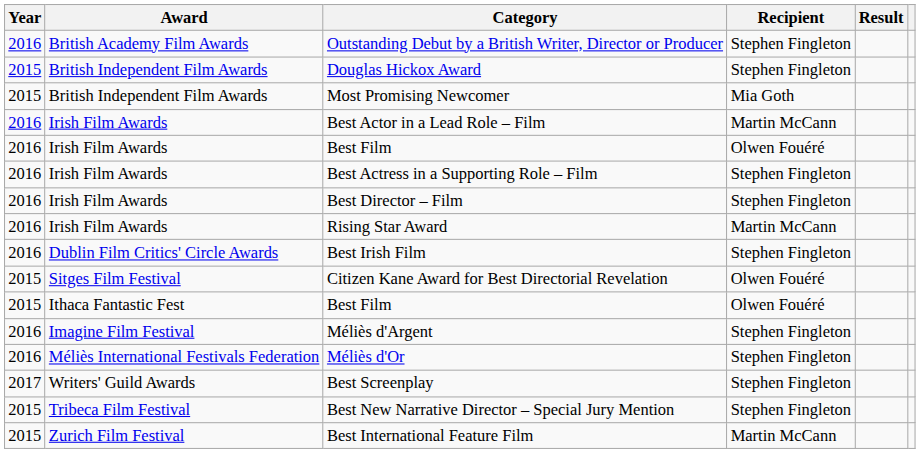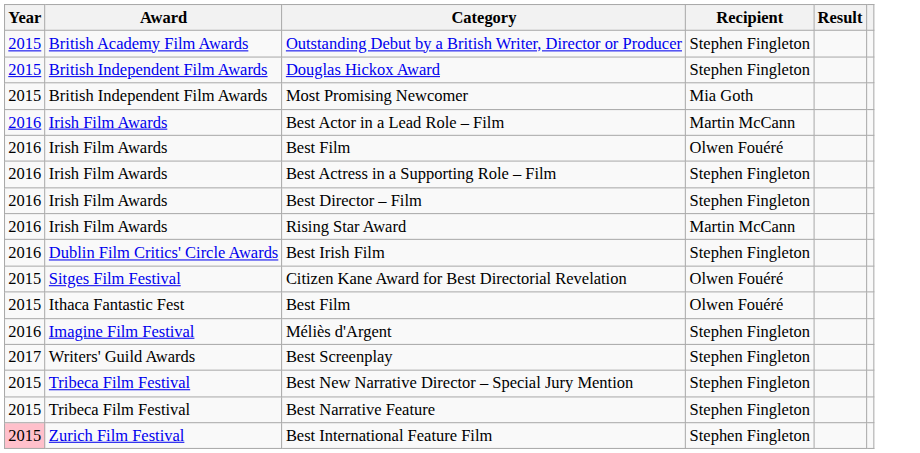 <table class="wikitable sortable">
 <tr>
 <th>Year</th>
 <th>Award</th>
 <th>Category</th>
 <th>Recipient</th>
 <th>Result</th>
 <th class="unsortable"></th>
 </tr>
 <tr>
-<td><a href='#'>2016</a></td>
+<td><a href='#'>2015</a></td>
 <td><a href='#'>British Academy Film Awards</a></td>
 <td><a href='#'>Outstanding Debut by a British Writer, Director or Producer</a></td>
 <td>Stephen Fingleton</td>
 <td></td>
 <td></td>
 </tr>
 <tr>
 <td><a href='#'>2015</a></td>
 <td><a href='#'>British Independent Film Awards</a></td>
 <td><a href='#'>Douglas Hickox Award</a></td>
 <td>Stephen Fingleton</td>
 <td></td>
 <td></td>
 </tr>
 <tr>
 <td>2015</td>
 <td>British Independent Film Awards</td>
 <td>Most Promising Newcomer</td>
 <td>Mia Goth</td>
 <td></td>
 <td></td>
 </tr>
 <tr>
 <td><a href='#'>2016</a></td>
 <td><a href='#'>Irish Film Awards</a></td>
 <td>Best Actor in a Lead Role – Film</td>
 <td>Martin McCann</td>
 <td></td>
 <td></td>
 </tr>
 <tr>
 <td>2016</td>
 <td>Irish Film Awards</td>
 <td>Best Film</td>
 <td>Olwen Fouéré</td>
 <td></td>
 <td></td>
 </tr>
 <tr>
 <td>2016</td>
 <td>Irish Film Awards</td>
 <td>Best Actress in a Supporting Role – Film</td>
 <td>Stephen Fingleton</td>
 <td></td>
 <td></td>
 </tr>
 <tr>
 <td>2016</td>
 <td>Irish Film Awards</td>
 <td>Best Director – Film</td>
 <td>Stephen Fingleton</td>
 <td></td>
 <td></td>
 </tr>
 <tr>
 <td>2016</td>
 <td>Irish Film Awards</td>
 <td>Rising Star Award</td>
 <td>Martin McCann</td>
 <td></td>
 <td></td>
 </tr>
 <tr>
 <td>2016</td>
 <td><a href='#'>Dublin Film Critics' Circle Awards</a></td>
 <td>Best Irish Film</td>
 <td>Stephen Fingleton</td>
 <td></td>
 <td></td>
 </tr>
 <tr>
 <td>2015</td>
 <td><a href='#'>Sitges Film Festival</a></td>
 <td>Citizen Kane Award for Best Directorial Revelation</td>
 <td>Olwen Fouéré</td>
 <td></td>
 <td></td>
 </tr>
 <tr>
 <td>2015</td>
 <td>Ithaca Fantastic Fest</td>
 <td>Best Film</td>
 <td>Olwen Fouéré</td>
 <td></td>
 <td></td>
 </tr>
 <tr>
 <td>2016</td>
 <td><a href='#'>Imagine Film Festival</a></td>
 <td>Méliès d'Argent</td>
 <td>Stephen Fingleton</td>
 <td></td>
 <td></td>
 </tr>
 <tr>
-<td>2016</td>
-<td><a href='#'>Méliès International Festivals Federation</a></td>
-<td><a href='#'>Méliès d'Or</a></td>
-<td>Stephen Fingleton</td>
-<td></td>
-<td></td>
-</tr>
-<tr>
 <td>2017</td>
 <td>Writers' Guild Awards</td>
 <td>Best Screenplay</td>
 <td>Stephen Fingleton</td>
 <td></td>
 <td></td>
 </tr>
 <tr>
 <td>2015</td>
 <td><a href='#'>Tribeca Film Festival</a></td>
 <td>Best New Narrative Director – Special Jury Mention</td>
 <td>Stephen Fingleton</td>
 <td></td>
 <td></td>
 </tr>
 <tr>
 <td>2015</td>
+<td>Tribeca Film Festival</td>
+<td>Best Narrative Feature</td>
+<td>Stephen Fingleton</td>
+<td></td>
+<td></td>
+</tr>
+<tr>
+<td style="background: pink;">2015</td>
 <td><a href='#'>Zurich Film Festival</a></td>
 <td>Best International Feature Film</td>
-<td>Martin McCann</td>
+<td>Stephen Fingleton</td>
 <td></td>
 <td></td>
 </tr>
 </table>
